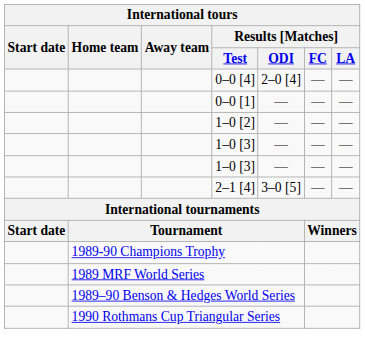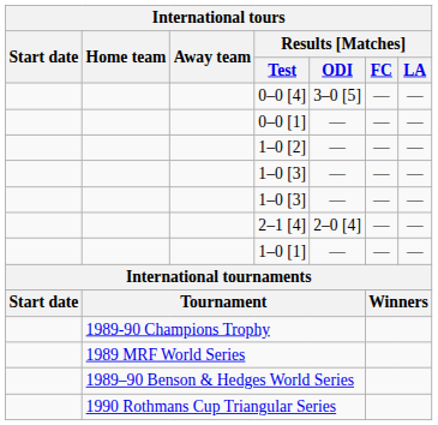 <table class="wikitable">
 <tr>
 <th colspan="7">International tours</th>
 </tr>
 <tr>
 <th rowspan="2">Start date</th>
 <th rowspan="2">Home team</th>
 <th rowspan="2">Away team</th>
 <th colspan="4">Results [Matches]</th>
 </tr>
 <tr>
 <th><a href='#'>Test</a></th>
 <th><a href='#'>ODI</a></th>
 <th><a href='#'>FC</a></th>
 <th><a href='#'>LA</a></th>
 </tr>
 <tr>
 <td><a href='#'></a></td>
 <td></td>
 <td></td>
 <td>0–0 [4]</td>
-<td>2–0 [4]</td>
+<td>3–0 [5]</td>
 <td ; style="text-align:center">—</td>
 <td ; style="text-align:center">—</td>
 </tr>
 <tr>
 <td><a href='#'></a></td>
 <td></td>
 <td></td>
 <td>0–0 [1]</td>
 <td ; style="text-align:center">—</td>
 <td ; style="text-align:center">—</td>
 <td ; style="text-align:center">—</td>
 </tr>
 <tr>
 <td><a href='#'></a></td>
 <td></td>
 <td></td>
 <td>1–0 [2]</td>
 <td ; style="text-align:center">—</td>
 <td ; style="text-align:center">—</td>
 <td ; style="text-align:center">—</td>
 </tr>
 <tr>
 <td><a href='#'></a></td>
 <td></td>
 <td></td>
 <td>1–0 [3]</td>
 <td ; style="text-align:center">—</td>
 <td ; style="text-align:center">—</td>
 <td ; style="text-align:center">—</td>
 </tr>
 <tr>
 <td><a href='#'></a></td>
 <td></td>
 <td></td>
 <td>1–0 [3]</td>
 <td ; style="text-align:center">—</td>
 <td ; style="text-align:center">—</td>
 <td ; style="text-align:center">—</td>
 </tr>
 <tr>
 <td><a href='#'></a></td>
 <td></td>
 <td></td>
 <td>2–1 [4]</td>
-<td>3–0 [5]</td>
+<td>2–0 [4]</td>
+<td ; style="text-align:center">—</td>
+<td ; style="text-align:center">—</td>
+</tr>
+<tr>
+<td><a href='#'></a></td>
+<td></td>
+<td></td>
+<td>1–0 [1]</td>
+<td ; style="text-align:center">—</td>
 <td ; style="text-align:center">—</td>
 <td ; style="text-align:center">—</td>
 </tr>
 <tr>
 <th colspan="7">International tournaments</th>
 </tr>
 <tr>
 <th>Start date</th>
 <th colspan="4">Tournament</th>
 <th colspan="2">Winners</th>
 </tr>
 <tr>
 <td><a href='#'></a></td>
 <td colspan="4"> <a href='#'>1989-90 Champions Trophy</a></td>
 <td colspan="2"></td>
 </tr>
 <tr>
 <td><a href='#'></a></td>
 <td colspan="4"> <a href='#'>1989 MRF World Series</a></td>
 <td colspan="2"></td>
 </tr>
 <tr>
 <td><a href='#'></a></td>
 <td colspan="4"> <a href='#'>1989–90 Benson & Hedges World Series</a></td>
 <td colspan="2"></td>
 </tr>
 <tr>
 <td><a href='#'></a></td>
 <td colspan="4"> <a href='#'>1990 Rothmans Cup Triangular Series</a></td>
 <td colspan="2"></td>
 </tr>
 </table>
